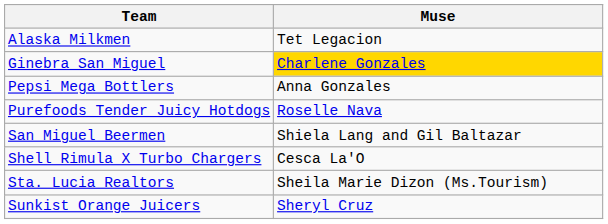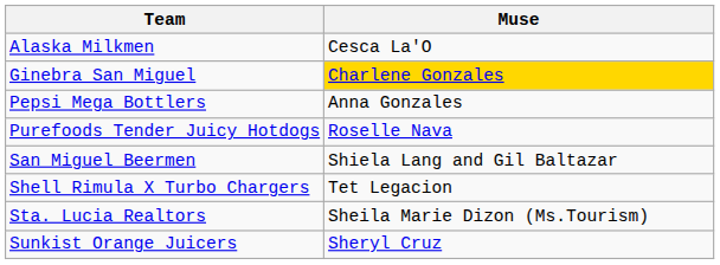 <table class="wikitable sortable">
 <tr>
 <th style="width:45%;">Team</th>
 <th style="width:55%;">Muse</th>
 </tr>
 <tr>
 <td><a href='#'>Alaska Milkmen</a></td>
-<td>Tet Legacion</td>
+<td>Cesca La'O</td>
 </tr>
 <tr>
 <td><a href='#'>Ginebra San Miguel</a></td>
 <td style="background: gold;"><a href='#'>Charlene Gonzales</a></td>
 </tr>
 <tr>
 <td><a href='#'>Pepsi Mega Bottlers</a></td>
 <td>Anna Gonzales</td>
 </tr>
 <tr>
 <td><a href='#'>Purefoods Tender Juicy Hotdogs</a></td>
 <td><a href='#'>Roselle Nava</a></td>
 </tr>
 <tr>
 <td><a href='#'>San Miguel Beermen</a></td>
 <td>Shiela Lang and Gil Baltazar</td>
 </tr>
 <tr>
 <td><a href='#'>Shell Rimula X Turbo Chargers</a></td>
-<td>Cesca La'O</td>
+<td>Tet Legacion</td>
 </tr>
 <tr>
 <td><a href='#'>Sta. Lucia Realtors</a></td>
 <td>Sheila Marie Dizon (Ms.Tourism)</td>
 </tr>
 <tr>
 <td><a href='#'>Sunkist Orange Juicers</a></td>
 <td><a href='#'>Sheryl Cruz</a></td>
 </tr>
 </table>
